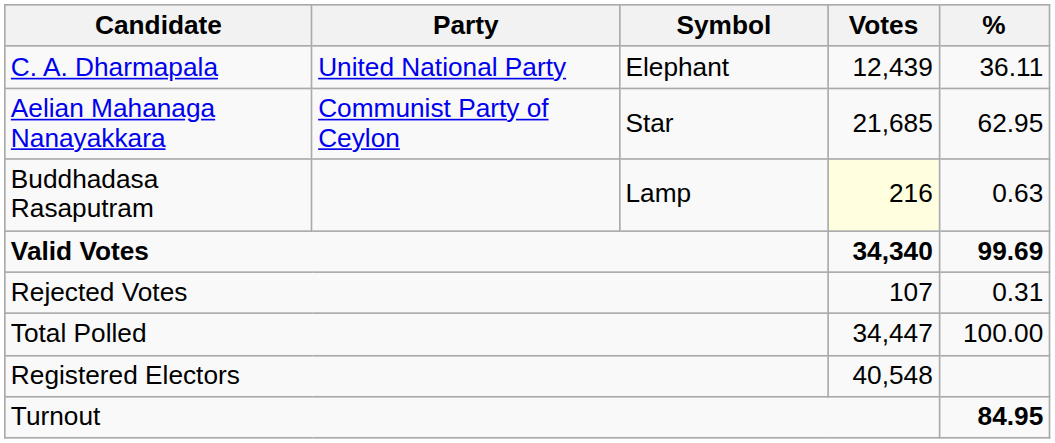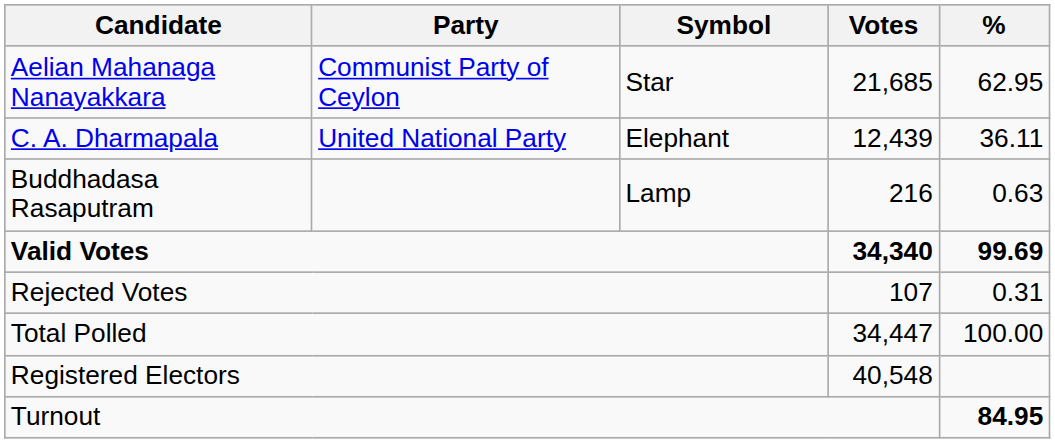 <table class="wikitable" border="1" style="text-align:right;">
 <tr>
 <th align=left width="180">Candidate</th>
 <th align=left width="180">Party</th>
 <th align=left width="120">Symbol</th>
 <th align=left width="60">Votes</th>
 <th align=left width="60">%</th>
 </tr>
 <tr>
+<td align=left><a href='#'>Aelian Mahanaga Nanayakkara</a></td>
+<td align=left><a href='#'>Communist Party of Ceylon</a></td>
+<td align=left>Star</td>
+<td>21,685</td>
+<td>62.95</td>
+</tr>
+<tr>
 <td align=left><a href='#'>C. A. Dharmapala</a></td>
 <td align=left><a href='#'>United National Party</a></td>
 <td align=left>Elephant</td>
 <td>12,439</td>
 <td>36.11</td>
 </tr>
 <tr>
-<td align=left><a href='#'>Aelian Mahanaga Nanayakkara</a></td>
-<td align=left><a href='#'>Communist Party of Ceylon</a></td>
-<td align=left>Star</td>
-<td>21,685</td>
-<td>62.95</td>
-</tr>
-<tr>
 <td align=left>Buddhadasa Rasaputram</td>
 <td></td>
 <td align=left>Lamp</td>
-<td style="background: lightyellow;">216</td>
+<td>216</td>
 <td>0.63</td>
 </tr>
 <tr>
 <td align=left colspan=3><strong>Valid Votes</strong></td>
 <td><strong>34,340</strong></td>
 <td><strong>99.69</strong></td>
 </tr>
 <tr>
 <td align=left colspan=3>Rejected Votes</td>
 <td>107</td>
 <td>0.31</td>
 </tr>
 <tr>
 <td align=left colspan=3>Total Polled</td>
 <td>34,447</td>
 <td>100.00</td>
 </tr>
 <tr>
 <td align=left colspan=3>Registered Electors</td>
 <td>40,548</td>
 <td></td>
 </tr>
 <tr>
 <td align=left colspan=4>Turnout</td>
 <td><strong>84.95</strong></td>
 </tr>
 </table>
